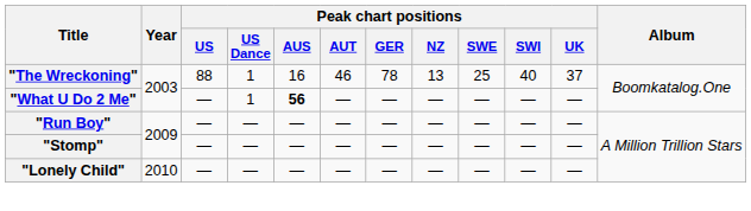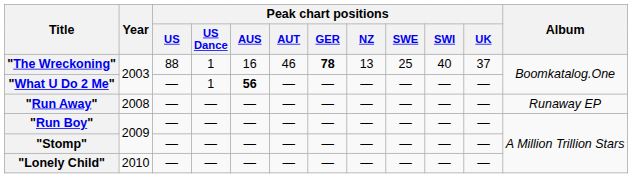 <table class="wikitable plainrowheaders" style="text-align:center">
 <tr>
 <th scope="col" rowspan="2">Title</th>
 <th scope="col" rowspan="2">Year</th>
 <th scope="col" colspan="9">Peak chart positions</th>
 <th scope="col" rowspan="2">Album</th>
 </tr>
 <tr>
 <th scope="col" style="width:3em;font-size:90%"><a href='#'>US</a><br></th>
 <th scope="col" style="width:3em;font-size:90%"><a href='#'>US<br>Dance</a><br></th>
 <th scope="col" style="width:3em;font-size:90%"><a href='#'>AUS</a><br></th>
 <th scope="col" style="width:3em;font-size:90%"><a href='#'>AUT</a><br></th>
 <th scope="col" style="width:3em;font-size:90%"><a href='#'>GER</a><br></th>
 <th scope="col" style="width:3em;font-size:90%"><a href='#'>NZ</a><br></th>
 <th scope="col" style="width:3em;font-size:90%"><a href='#'>SWE</a><br></th>
 <th scope="col" style="width:3em;font-size:90%"><a href='#'>SWI</a><br></th>
 <th scope="col" style="width:3em;font-size:90%"><a href='#'>UK</a><br></th>
 </tr>
 <tr>
 <th scope="row">"<a href='#'>The Wreckoning</a>"</th>
 <td rowspan=2>2003</td>
 <td>88</td>
 <td>1</td>
 <td>16</td>
 <td>46</td>
-<td>78</td>
+<td><strong>78</strong></td>
 <td>13</td>
 <td>25</td>
 <td>40</td>
 <td>37</td>
 <td rowspan=2><em>Boomkatalog.One</em></td>
 </tr>
 <tr>
 <th scope="row">"<a href='#'>What U Do 2 Me</a>"</th>
 <td>—</td>
 <td>1</td>
 <td><strong>56</strong></td>
 <td>—</td>
 <td>—</td>
 <td>—</td>
 <td>—</td>
 <td>—</td>
 <td>—</td>
+</tr>
+<tr>
+<th scope="row">"<a href='#'>Run Away</a>"</th>
+<td>2008</td>
+<td>—</td>
+<td>—</td>
+<td>—</td>
+<td>—</td>
+<td>—</td>
+<td>—</td>
+<td>—</td>
+<td>—</td>
+<td>—</td>
+<td><em>Runaway EP</em></td>
 </tr>
 <tr>
 <th scope="row">"<a href='#'>Run Boy</a>"</th>
 <td rowspan=2>2009</td>
 <td>—</td>
 <td>—</td>
 <td>—</td>
 <td>—</td>
 <td>—</td>
 <td>—</td>
 <td>—</td>
 <td>—</td>
 <td>—</td>
 <td rowspan=3><em>A Million Trillion Stars</em></td>
 </tr>
 <tr>
 <th scope="row">"Stomp"</th>
 <td>—</td>
 <td>—</td>
 <td>—</td>
 <td>—</td>
 <td>—</td>
 <td>—</td>
 <td>—</td>
 <td>—</td>
 <td>—</td>
 </tr>
 <tr>
 <th scope="row">"Lonely Child"</th>
 <td>2010</td>
 <td>—</td>
 <td>—</td>
 <td>—</td>
 <td>—</td>
 <td>—</td>
 <td>—</td>
 <td>—</td>
 <td>—</td>
 <td>—</td>
 </tr>
 </table>
